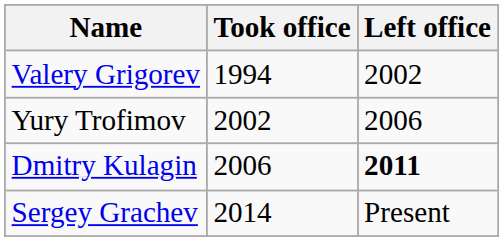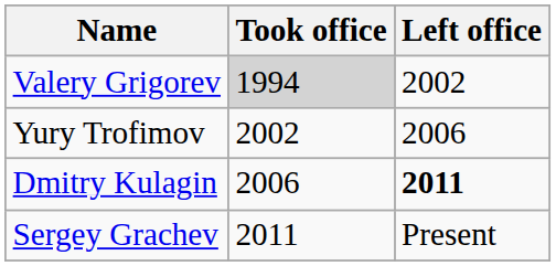 <table class="wikitable">
 <tr>
 <th>Name</th>
 <th>Took office</th>
 <th>Left office</th>
 </tr>
 <tr>
 <td><a href='#'>Valery Grigorev</a></td>
-<td>1994</td>
+<td style="background: lightgrey;">1994</td>
 <td>2002</td>
 </tr>
 <tr>
 <td>Yury Trofimov</td>
 <td>2002</td>
 <td>2006</td>
 </tr>
 <tr>
 <td><a href='#'>Dmitry Kulagin</a></td>
 <td>2006</td>
 <td><strong>2011</strong></td>
 </tr>
 <tr>
 <td><a href='#'>Sergey Grachev</a></td>
-<td>2014</td>
+<td>2011</td>
 <td>Present</td>
 </tr>
 </table>
